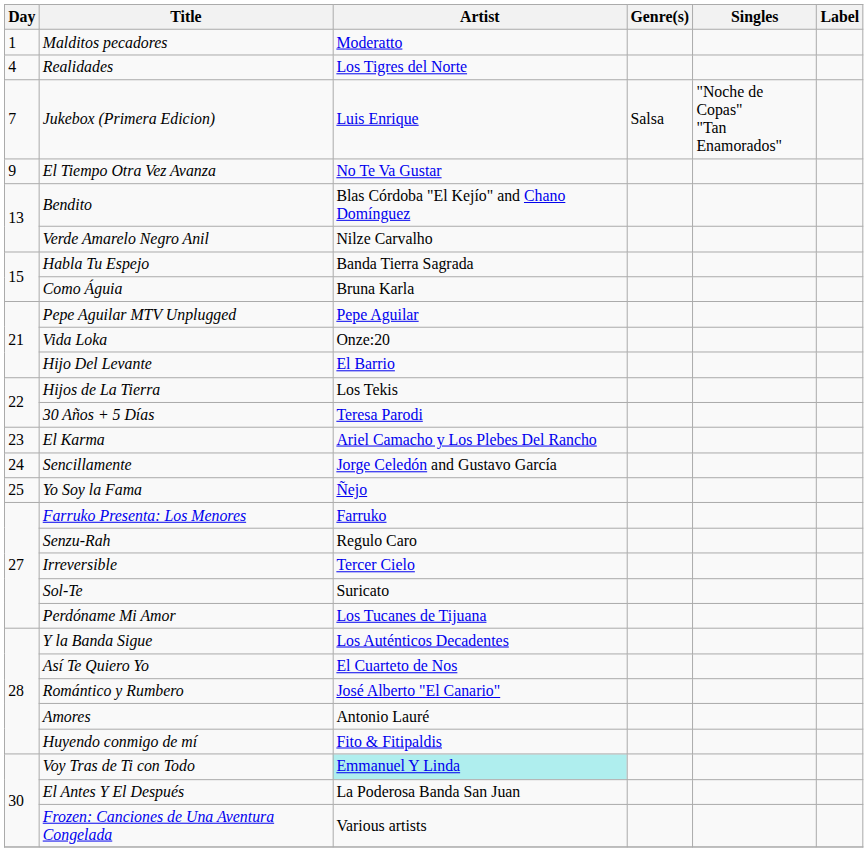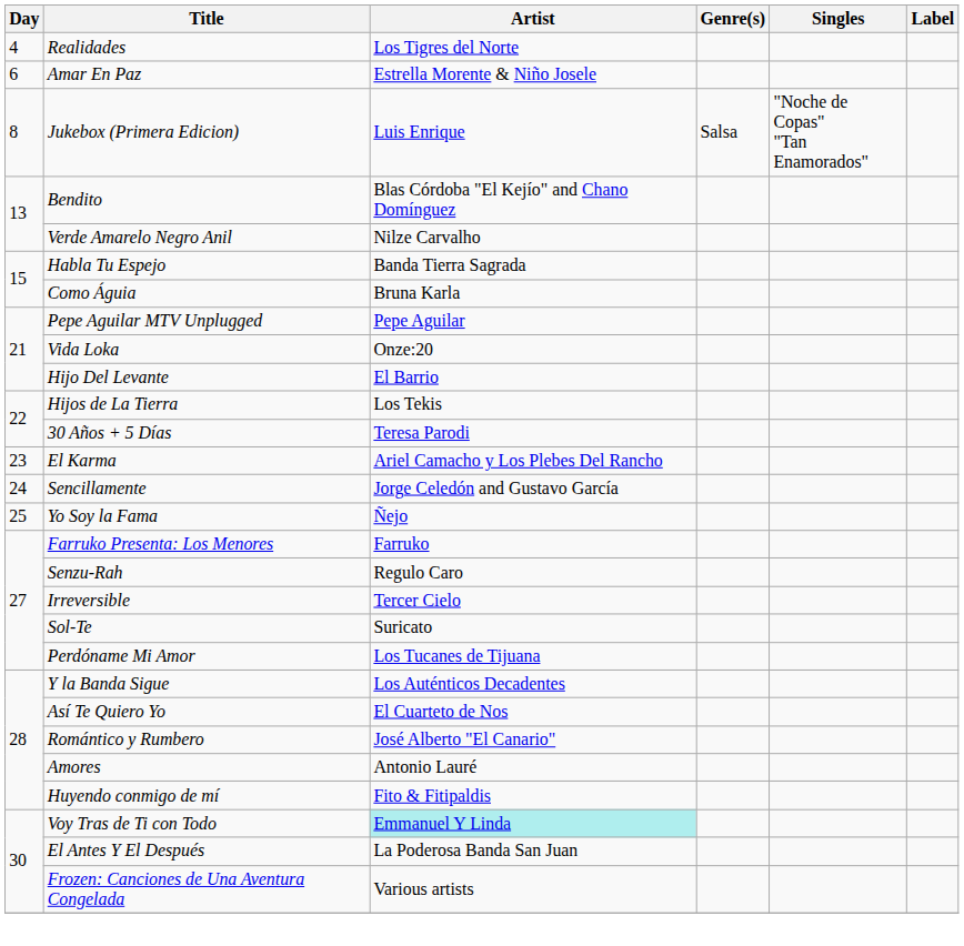 <table class="wikitable sortable" style="text-align: left;">
 <tr>
 <th>Day</th>
 <th>Title</th>
 <th>Artist</th>
 <th>Genre(s)</th>
 <th>Singles</th>
 <th>Label</th>
 </tr>
 <tr>
-<td>1</td>
-<td><em>Malditos pecadores</em></td>
-<td><a href='#'>Moderatto</a></td>
-<td></td>
-<td></td>
-<td></td>
-</tr>
-<tr>
 <td>4</td>
 <td><em>Realidades</em></td>
 <td><a href='#'>Los Tigres del Norte</a></td>
 <td></td>
 <td></td>
 <td></td>
 </tr>
 <tr>
-<td>7</td>
+<td>6</td>
+<td><em>Amar En Paz</em></td>
+<td><a href='#'>Estrella Morente</a> & <a href='#'>Niño Josele</a></td>
+<td></td>
+<td></td>
+<td></td>
+</tr>
+<tr>
+<td>8</td>
 <td><em>Jukebox (Primera Edicion)</em></td>
 <td><a href='#'>Luis Enrique</a></td>
 <td>Salsa</td>
 <td>"Noche de Copas"<br>"Tan Enamorados"</td>
-<td></td>
-</tr>
-<tr>
-<td>9</td>
-<td><em>El Tiempo Otra Vez Avanza</em></td>
-<td><a href='#'>No Te Va Gustar</a></td>
-<td></td>
-<td></td>
 <td></td>
 </tr>
 <tr>
 <td rowspan="2">13</td>
 <td><em>Bendito</em></td>
 <td>Blas Córdoba "El Kejío" and <a href='#'>Chano Domínguez</a></td>
 <td></td>
 <td></td>
 <td></td>
 </tr>
 <tr>
 <td><em>Verde Amarelo Negro Anil</em></td>
 <td>Nilze Carvalho</td>
 <td></td>
 <td></td>
 <td></td>
 </tr>
 <tr>
 <td rowspan="2">15</td>
 <td><em>Habla Tu Espejo</em></td>
 <td>Banda Tierra Sagrada</td>
 <td></td>
 <td></td>
 <td></td>
 </tr>
 <tr>
 <td><em>Como Águia</em></td>
 <td>Bruna Karla</td>
 <td></td>
 <td></td>
 <td></td>
 </tr>
 <tr>
 <td rowspan="3">21</td>
 <td><em>Pepe Aguilar MTV Unplugged</em></td>
 <td><a href='#'>Pepe Aguilar</a></td>
 <td></td>
 <td></td>
 <td></td>
 </tr>
 <tr>
 <td><em>Vida Loka</em></td>
 <td>Onze:20</td>
 <td></td>
 <td></td>
 <td></td>
 </tr>
 <tr>
 <td><em>Hijo Del Levante</em></td>
 <td><a href='#'>El Barrio</a></td>
 <td></td>
 <td></td>
 <td></td>
 </tr>
 <tr>
 <td rowspan="2">22</td>
 <td><em>Hijos de La Tierra</em></td>
 <td>Los Tekis</td>
 <td></td>
 <td></td>
 <td></td>
 </tr>
 <tr>
 <td><em>30 Años + 5 Días</em></td>
 <td><a href='#'>Teresa Parodi</a></td>
 <td></td>
 <td></td>
 <td></td>
 </tr>
 <tr>
 <td>23</td>
 <td><em>El Karma</em></td>
 <td><a href='#'>Ariel Camacho y Los Plebes Del Rancho</a></td>
 <td></td>
 <td></td>
 <td></td>
 </tr>
 <tr>
 <td>24</td>
 <td><em>Sencillamente</em></td>
 <td><a href='#'>Jorge Celedón</a> and Gustavo García</td>
 <td></td>
 <td></td>
 <td></td>
 </tr>
 <tr>
 <td>25</td>
 <td><em>Yo Soy la Fama</em></td>
 <td><a href='#'>Ñejo</a></td>
 <td></td>
 <td></td>
 <td></td>
 </tr>
 <tr>
 <td rowspan="5">27</td>
 <td><em><a href='#'>Farruko Presenta: Los Menores</a></em></td>
 <td><a href='#'>Farruko</a></td>
 <td></td>
 <td></td>
 <td></td>
 </tr>
 <tr>
 <td><em>Senzu-Rah</em></td>
 <td>Regulo Caro</td>
 <td></td>
 <td></td>
 <td></td>
 </tr>
 <tr>
 <td><em>Irreversible</em></td>
 <td><a href='#'>Tercer Cielo</a></td>
 <td></td>
 <td></td>
 <td></td>
 </tr>
 <tr>
 <td><em>Sol-Te</em></td>
 <td>Suricato</td>
 <td></td>
 <td></td>
 <td></td>
 </tr>
 <tr>
 <td><em>Perdóname Mi Amor</em></td>
 <td><a href='#'>Los Tucanes de Tijuana</a></td>
 <td></td>
 <td></td>
 <td></td>
 </tr>
 <tr>
 <td rowspan="5">28</td>
 <td><em>Y la Banda Sigue</em></td>
 <td><a href='#'>Los Auténticos Decadentes</a></td>
 <td></td>
 <td></td>
 <td></td>
 </tr>
 <tr>
 <td><em>Así Te Quiero Yo</em></td>
 <td><a href='#'>El Cuarteto de Nos</a></td>
 <td></td>
 <td></td>
 <td></td>
 </tr>
 <tr>
 <td><em>Romántico y Rumbero</em></td>
 <td><a href='#'>José Alberto "El Canario"</a></td>
 <td></td>
 <td></td>
 <td></td>
 </tr>
 <tr>
 <td><em>Amores</em></td>
 <td>Antonio Lauré</td>
 <td></td>
 <td></td>
 <td></td>
 </tr>
 <tr>
 <td><em>Huyendo conmigo de mí</em></td>
 <td><a href='#'>Fito & Fitipaldis</a></td>
 <td></td>
 <td></td>
 <td></td>
 </tr>
 <tr>
 <td rowspan="3">30</td>
 <td><em>Voy Tras de Ti con Todo</em></td>
 <td style="background: paleturquoise;"><a href='#'>Emmanuel Y Linda</a></td>
 <td></td>
 <td></td>
 <td></td>
 </tr>
 <tr>
 <td><em>El Antes Y El Después</em></td>
 <td>La Poderosa Banda San Juan</td>
 <td></td>
 <td></td>
 <td></td>
 </tr>
 <tr>
 <td><em><a href='#'>Frozen: Canciones de Una Aventura Congelada</a></em></td>
 <td>Various artists</td>
 <td></td>
 <td></td>
 <td></td>
 </tr>
 <tr>
 </tr>
 </table>
